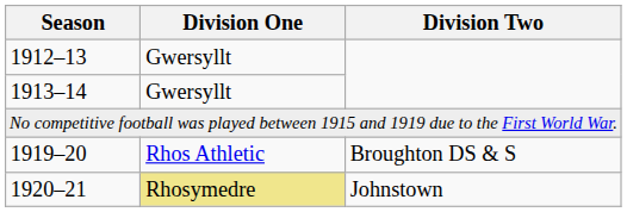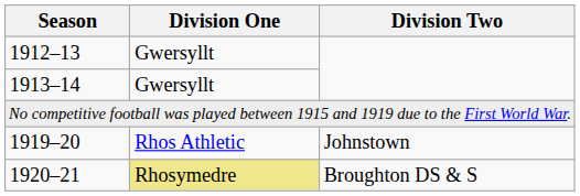 <table class="wikitable">
 <tr>
 <th>Season</th>
 <th>Division One</th>
 <th>Division Two</th>
 </tr>
 <tr>
 <td>1912–13</td>
 <td>Gwersyllt</td>
 <td rowspan="2"></td>
 </tr>
 <tr>
 <td>1913–14</td>
 <td>Gwersyllt</td>
 </tr>
 <tr>
 <td colspan="3" style="background-color: #EEE; font-size: 80%"><em>No competitive football was played between 1915 and 1919 due to the <a href='#'>First World War</a>.</em></td>
 </tr>
 <tr>
 <td>1919–20</td>
 <td><a href='#'>Rhos Athletic</a></td>
-<td>Broughton DS & S</td>
+<td>Johnstown</td>
 </tr>
 <tr>
 <td>1920–21</td>
 <td style="background: khaki;">Rhosymedre</td>
-<td>Johnstown</td>
+<td>Broughton DS & S</td>
 </tr>
 </table>
